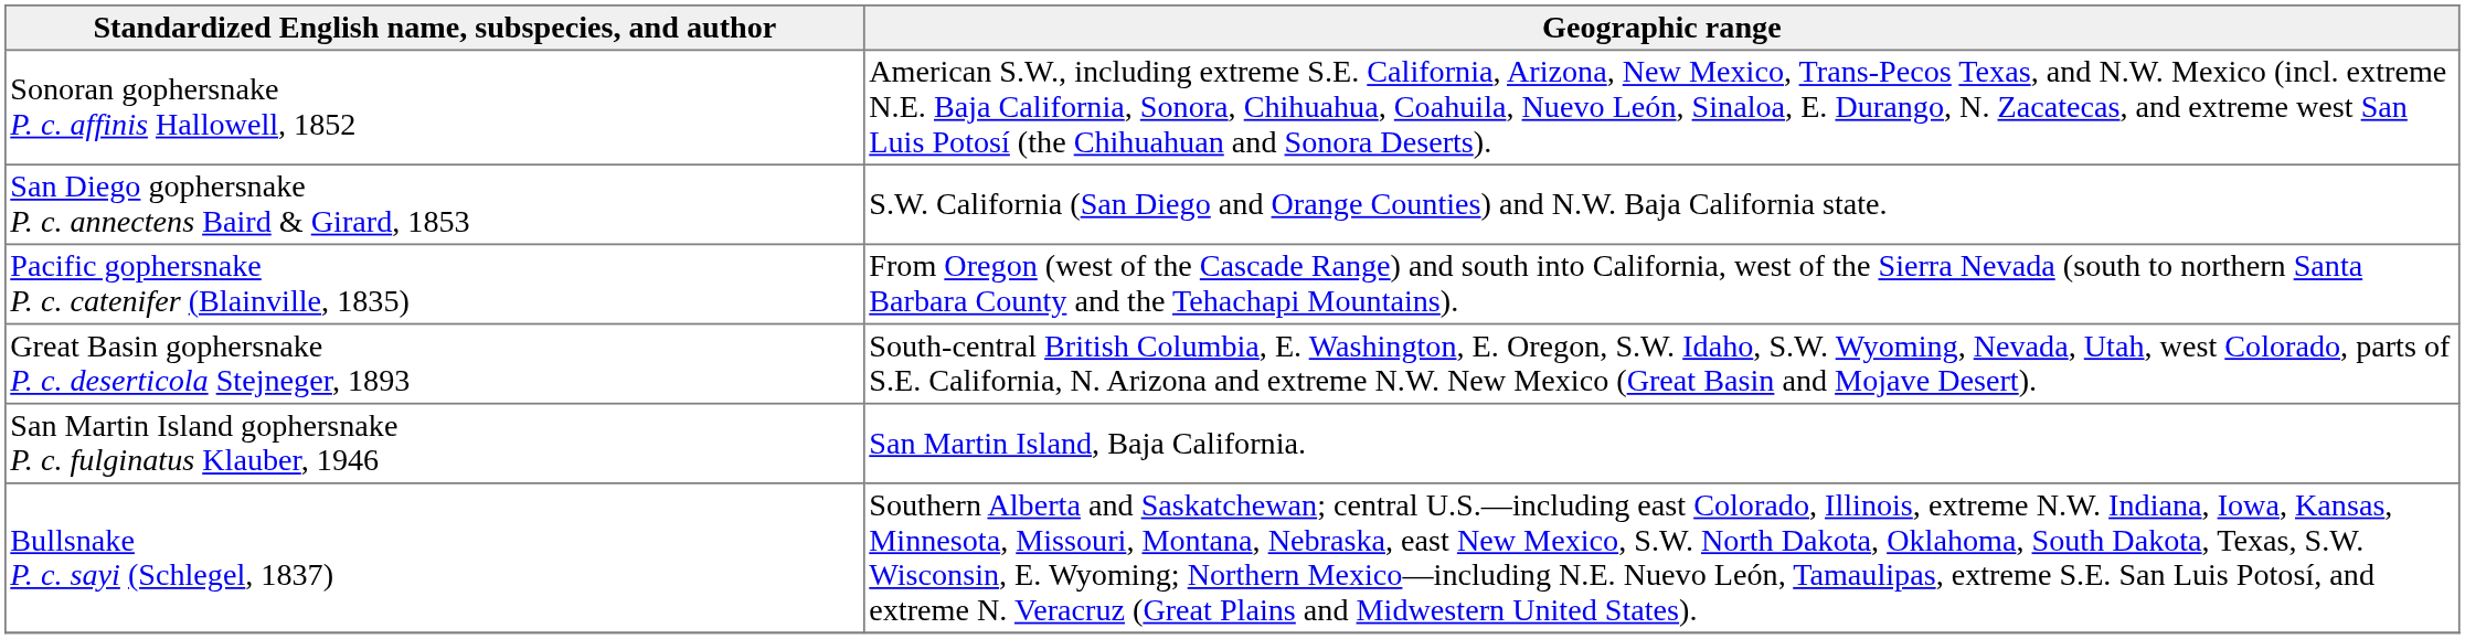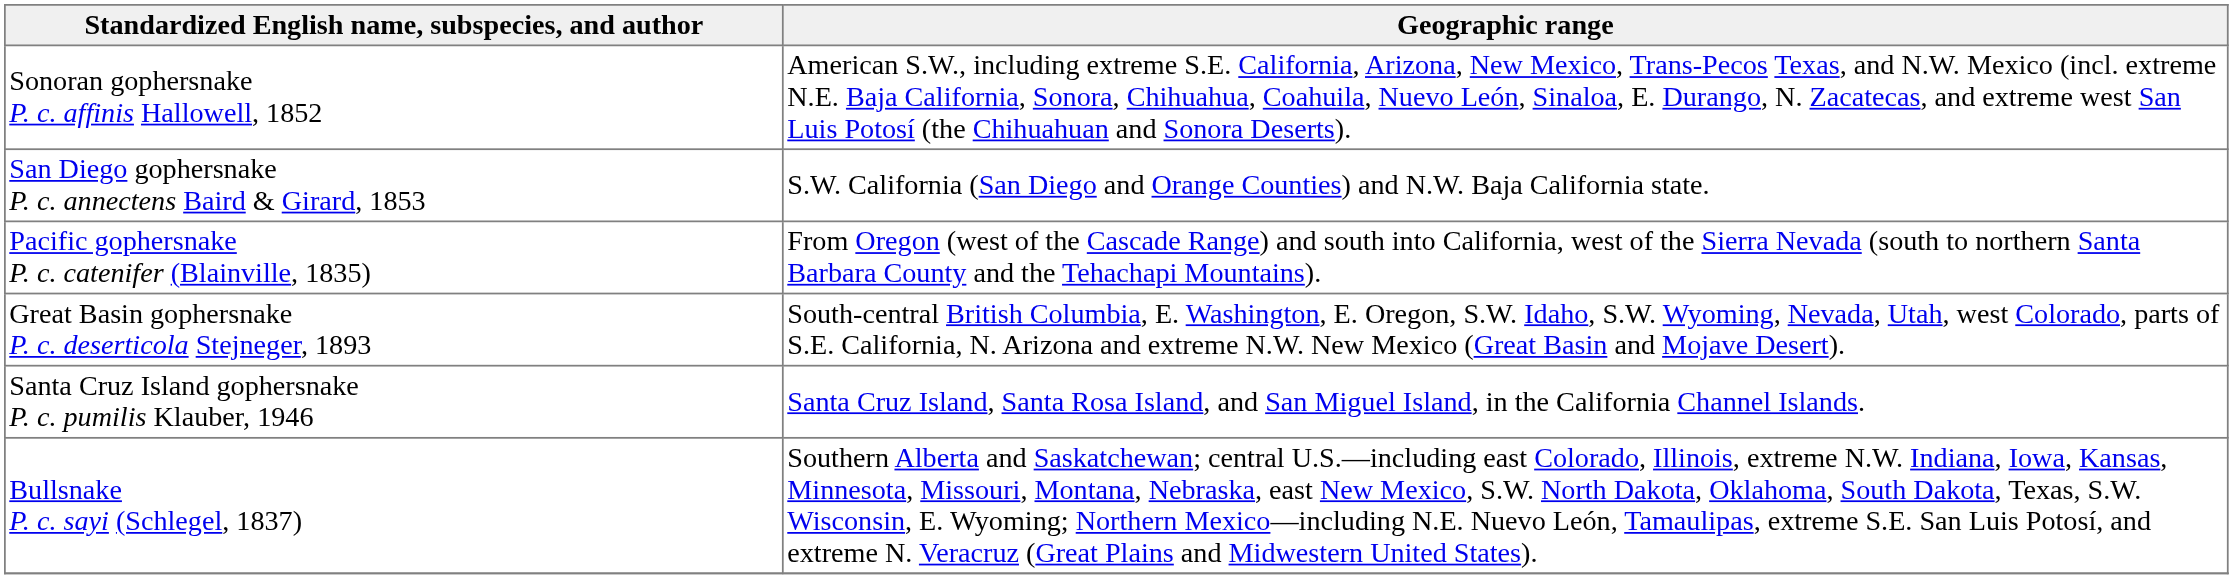 <table cellspacing=0 cellpadding=2 border=1 style="border-collapse: collapse;">
 <tr>
 <th width=35%; bgcolor="#f0f0f0">Standardized English name, subspecies, and author</th>
 <th width=65%; bgcolor="#f0f0f0">Geographic range</th>
 </tr>
 <tr>
 <td>Sonoran gophersnake<br><em><a href='#'>P. c. affinis</a></em> <a href='#'>Hallowell</a>, 1852</td>
 <td>American S.W., including extreme S.E. <a href='#'>California</a>, <a href='#'>Arizona</a>, <a href='#'>New Mexico</a>, <a href='#'>Trans-Pecos</a> <a href='#'>Texas</a>, and N.W. Mexico (incl. extreme N.E.  <a href='#'>Baja California</a>, <a href='#'>Sonora</a>, <a href='#'>Chihuahua</a>, <a href='#'>Coahuila</a>, <a href='#'>Nuevo León</a>, <a href='#'>Sinaloa</a>, E. <a href='#'>Durango</a>, N. <a href='#'>Zacatecas</a>, and extreme west <a href='#'>San Luis Potosí</a> (the <a href='#'>Chihuahuan</a> and <a href='#'>Sonora Deserts</a>).</td>
 </tr>
 <tr>
 <td><a href='#'>San Diego</a> gophersnake<br><em>P. c. annectens</em> <a href='#'>Baird</a> & <a href='#'>Girard</a>, 1853</td>
 <td>S.W. California (<a href='#'>San Diego</a> and <a href='#'>Orange Counties</a>) and N.W. Baja California state.</td>
 </tr>
 <tr>
 <td><a href='#'>Pacific gophersnake</a><br><em>P. c. catenifer</em> <a href='#'>(Blainville</a>, 1835)</td>
 <td>From <a href='#'>Oregon</a> (west of the <a href='#'>Cascade Range</a>) and south into California, west of the <a href='#'>Sierra Nevada</a> (south to northern <a href='#'>Santa Barbara County</a> and the <a href='#'>Tehachapi Mountains</a>).</td>
 </tr>
 <tr>
 <td>Great Basin gophersnake<br><em><a href='#'>P. c. deserticola</a></em> <a href='#'>Stejneger</a>, 1893</td>
 <td>South-central <a href='#'>British Columbia</a>, E. <a href='#'>Washington</a>, E. Oregon, S.W. <a href='#'>Idaho</a>, S.W. <a href='#'>Wyoming</a>, <a href='#'>Nevada</a>, <a href='#'>Utah</a>, west <a href='#'>Colorado</a>, parts of S.E.  California, N. Arizona and extreme N.W. New Mexico (<a href='#'>Great Basin</a> and <a href='#'>Mojave Desert</a>).</td>
 </tr>
 <tr>
-<td>San Martin Island gophersnake<br><em>P. c. fulginatus</em> <a href='#'>Klauber</a>, 1946</td>
-<td><a href='#'>San Martin Island</a>, Baja California.</td>
+<td>Santa Cruz Island gophersnake<br><em>P. c. pumilis</em> Klauber, 1946</td>
+<td><a href='#'>Santa Cruz Island</a>, <a href='#'>Santa Rosa Island</a>, and <a href='#'>San Miguel Island</a>, in the California <a href='#'>Channel Islands</a>.</td>
 </tr>
 <tr>
 <td><a href='#'>Bullsnake</a><br><em><a href='#'>P. c. sayi</a></em> <a href='#'>(Schlegel</a>, 1837)</td>
 <td>Southern <a href='#'>Alberta</a> and <a href='#'>Saskatchewan</a>; central U.S.—including east <a href='#'>Colorado</a>, <a href='#'>Illinois</a>, extreme N.W. <a href='#'>Indiana</a>, <a href='#'>Iowa</a>, <a href='#'>Kansas</a>, <a href='#'>Minnesota</a>, <a href='#'>Missouri</a>, <a href='#'>Montana</a>, <a href='#'>Nebraska</a>, east <a href='#'>New Mexico</a>, S.W. <a href='#'>North Dakota</a>, <a href='#'>Oklahoma</a>, <a href='#'>South Dakota</a>, Texas, S.W. <a href='#'>Wisconsin</a>, E. Wyoming; <a href='#'>Northern Mexico</a>—including N.E. Nuevo León, <a href='#'>Tamaulipas</a>, extreme S.E. San Luis Potosí, and extreme N. <a href='#'>Veracruz</a> (<a href='#'>Great Plains</a> and <a href='#'>Midwestern United States</a>).</td>
 </tr>
 <tr>
 </tr>
 </table>
